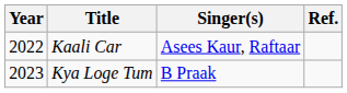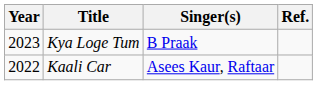 <table class="wikitable sortable">
 <tr>
 <th>Year</th>
 <th>Title</th>
 <th>Singer(s)</th>
 <th class="unsortable">Ref.</th>
 </tr>
 <tr>
+<td>2023</td>
+<td><em>Kya Loge Tum</em></td>
+<td><a href='#'>B Praak</a></td>
+<td></td>
+</tr>
+<tr>
 <td>2022</td>
 <td><em>Kaali Car</em></td>
 <td><a href='#'>Asees Kaur</a>, <a href='#'>Raftaar</a></td>
 <td></td>
 </tr>
-<tr>
-<td>2023</td>
-<td><em>Kya Loge Tum</em></td>
-<td><a href='#'>B Praak</a></td>
-<td></td>
-</tr>
 </table>
